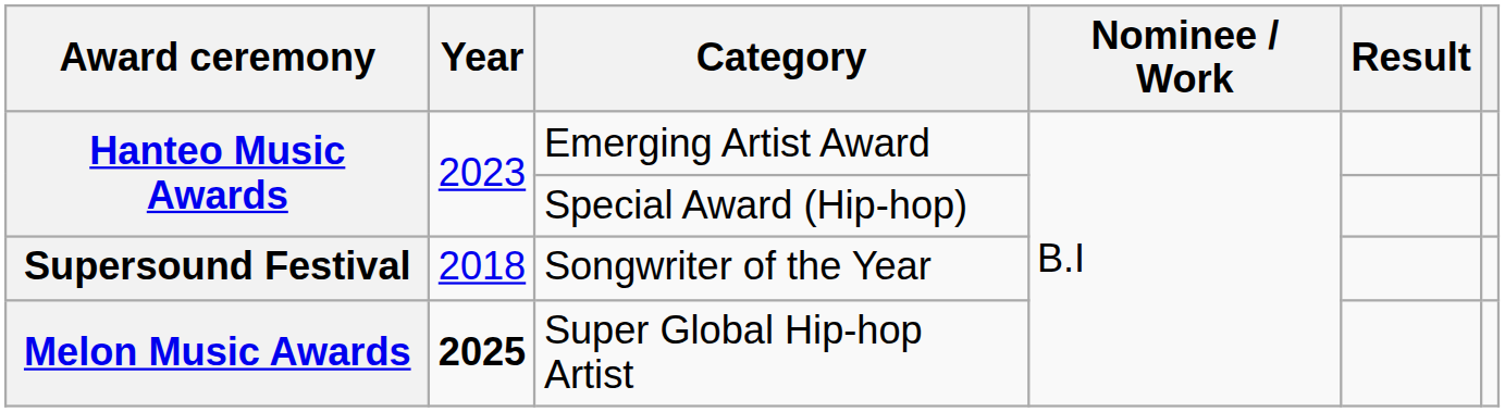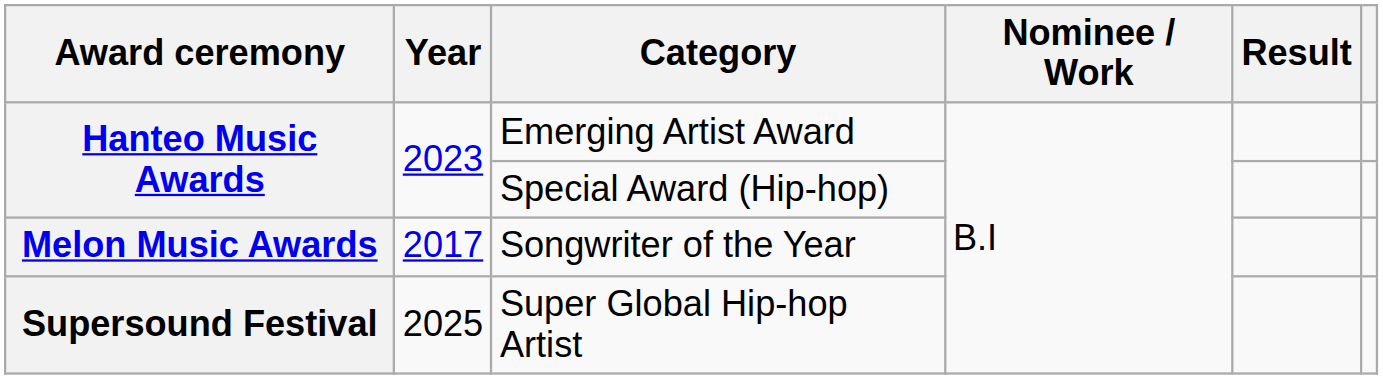 <table class="wikitable plainrowheaders">
 <tr>
 <th scope="col">Award ceremony</th>
 <th scope="col">Year</th>
 <th scope="col">Category </th>
 <th scope="col">Nominee / Work</th>
 <th scope="col">Result</th>
 <th scope="col" class="unsortable"></th>
 </tr>
 <tr>
 <th scope="row" rowspan="2"><a href='#'>Hanteo Music Awards</a></th>
 <td style="text-align:center" rowspan="2"><a href='#'>2023</a></td>
 <td>Emerging Artist Award</td>
 <td rowspan="4">B.I</td>
 <td></td>
 <td style="text-align:center"></td>
 </tr>
 <tr>
 <td>Special Award (Hip-hop)</td>
 <td></td>
 <td style="text-align:center"></td>
 </tr>
 <tr>
-<th scope="row">Supersound Festival</th>
-<td style="text-align:center"><a href='#'>2018</a></td>
+<th scope="row"><a href='#'>Melon Music Awards</a></th>
+<td style="text-align:center"><a href='#'>2017</a></td>
 <td>Songwriter of the Year</td>
 <td></td>
 <td style="text-align:center"></td>
 </tr>
 <tr>
-<th scope="row"><a href='#'>Melon Music Awards</a></th>
-<td style="text-align:center"><strong>2025</strong></td>
+<th scope="row">Supersound Festival</th>
+<td style="text-align:center">2025</td>
 <td>Super Global Hip-hop Artist</td>
 <td></td>
 <td style="text-align:center"></td>
 </tr>
 </table>
